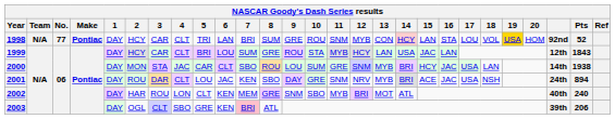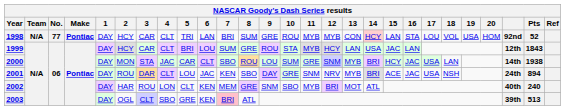 <table class="wikitable" style="text-align:center; font-size:75%">
 <tr>
 <th colspan=32><a href='#'>NASCAR Goody's Dash Series</a> results</th>
 </tr>
 <tr>
 <th>Year</th>
 <th>Team</th>
 <th>No.</th>
 <th>Make</th>
 <th>1</th>
 <th>2</th>
 <th>3</th>
 <th>4</th>
 <th>5</th>
 <th>6</th>
 <th>7</th>
 <th>8</th>
 <th>9</th>
 <th>10</th>
 <th>11</th>
 <th>12</th>
 <th>13</th>
 <th>14</th>
 <th>15</th>
 <th>16</th>
 <th>17</th>
 <th>18</th>
 <th>19</th>
 <th>20</th>
 <th></th>
 <th>Pts</th>
 <th>Ref</th>
 </tr>
 <tr>
 <th><a href='#'>1998</a></th>
 <th>N/A</th>
 <th>77</th>
 <th><a href='#'>Pontiac</a></th>
 <td><a href='#'>DAY</a></td>
 <td><a href='#'>HCY</a></td>
 <td><a href='#'>CAR</a></td>
 <td><a href='#'>CLT</a></td>
 <td><a href='#'>TRI</a></td>
 <td><a href='#'>LAN</a></td>
 <td><a href='#'>BRI</a></td>
 <td><a href='#'>SUM</a></td>
 <td><a href='#'>GRE</a></td>
 <td><a href='#'>ROU</a></td>
-<td><a href='#'>SNM</a></td>
+<td><a href='#'>MYB</a></td>
 <td><a href='#'>MYB</a></td>
 <td><a href='#'>CON</a></td>
 <td style="background:#FFCFCF;"><a href='#'>HCY</a><br></td>
 <td><a href='#'>LAN</a></td>
 <td><a href='#'>STA</a></td>
 <td><a href='#'>LOU</a></td>
 <td><a href='#'>VOL</a></td>
-<td style="background: gold;"><a href='#'>USA</a></td>
+<td><a href='#'>USA</a></td>
 <td><a href='#'>HOM</a></td>
 <th>92nd</th>
 <th>52</th>
 <th></th>
 </tr>
 <tr>
 <th><a href='#'>1999</a></th>
 <th rowspan=5>N/A</th>
 <th rowspan=5>06</th>
 <th rowspan=5><a href='#'>Pontiac</a></th>
 <td style="background:#EFCFFF;"><a href='#'>DAY</a><br></td>
 <td style="background:#DFDFDF;"><a href='#'>HCY</a><br></td>
 <td style="background:#DFFFDF;"><a href='#'>CAR</a><br></td>
 <td style="background:#EFCFFF;"><a href='#'>CLT</a><br></td>
 <td style="background:#EFCFFF;"><a href='#'>BRI</a><br></td>
 <td style="background:#EFCFFF;"><a href='#'>LOU</a><br></td>
 <td style="background:#DFFFDF;"><a href='#'>SUM</a><br></td>
 <td style="background:#DFFFDF;"><a href='#'>GRE</a><br></td>
 <td style="background:#EFCFFF;"><a href='#'>ROU</a><br></td>
 <td style="background:#DFFFDF;"><a href='#'>STA</a><br></td>
 <td style="background:#DFDFDF;"><a href='#'>MYB</a><br></td>
 <td style="background:#DFDFDF;"><a href='#'>HCY</a><br></td>
 <td style="background:#DFFFDF;"><a href='#'>LAN</a><br></td>
 <td style="background:#DFFFDF;"><a href='#'>USA</a><br></td>
 <td style="background:#DFFFDF;"><a href='#'>JAC</a><br></td>
 <td style="background:#DFFFDF;"><a href='#'>LAN</a><br></td>
 <td colspan=4></td>
 <th>12th</th>
 <th>1843</th>
 <th></th>
 </tr>
 <tr>
 <th><a href='#'>2000</a></th>
 <td style="background:#DFFFDF;"><a href='#'>DAY</a><br></td>
 <td style="background:#DFFFDF;"><a href='#'>MON</a><br></td>
 <td style="background:#EFCFFF;"><a href='#'>STA</a><br></td>
 <td style="background:#DFFFDF;"><a href='#'>JAC</a><br></td>
 <td style="background:#DFFFDF;"><a href='#'>CAR</a><br></td>
 <td style="background:#EFCFFF;"><a href='#'>CLT</a><br></td>
 <td style="background:#DFFFDF;"><a href='#'>SBO</a><br></td>
 <td style="background:#FFDF9F;"><a href='#'>ROU</a><br></td>
 <td style="background:#DFFFDF;"><a href='#'>LOU</a><br></td>
 <td style="background:#DFFFDF;"><a href='#'>SUM</a><br></td>
 <td style="background:#DFFFDF;"><a href='#'>GRE</a><br></td>
 <td style="background:#CFCFFF;"><a href='#'>SNM</a><br></td>
 <td style="background:#DFFFDF;"><a href='#'>MYB</a><br></td>
 <td style="background:#EFCFFF;"><a href='#'>BRI</a><br></td>
 <td style="background:#DFFFDF;"><a href='#'>HCY</a><br></td>
 <td style="background:#DFFFDF;"><a href='#'>JAC</a><br></td>
 <td style="background:#DFFFDF;"><a href='#'>USA</a><br></td>
 <td><a href='#'>LAN</a></td>
 <td colspan=2></td>
 <th>14th</th>
 <th>1938</th>
 <th></th>
 </tr>
 <tr>
 <th><a href='#'>2001</a></th>
 <td style="background:#DFFFDF;"><a href='#'>DAY</a><br></td>
 <td style="background:#DFFFDF;"><a href='#'>ROU</a><br></td>
 <td style="background:#FFDF9F;"><a href='#'>DAR</a><br></td>
 <td style="background:#EFCFFF;"><a href='#'>CLT</a><br></td>
 <td><a href='#'>LOU</a></td>
 <td><a href='#'>JAC</a></td>
 <td><a href='#'>KEN</a></td>
 <td><a href='#'>SBO</a></td>
 <td style="background:#EFCFFF;"><a href='#'>DAY</a><br></td>
 <td style="background:#DFFFDF;"><a href='#'>GRE</a><br></td>
 <td><a href='#'>SNM</a></td>
 <td><a href='#'>NRV</a></td>
 <td><a href='#'>MYB</a></td>
 <td style="background:#DFDFDF;"><a href='#'>BRI</a><br></td>
 <td><a href='#'>ACE</a></td>
 <td><a href='#'>JAC</a></td>
 <td><a href='#'>USA</a></td>
 <td><a href='#'>NSH</a></td>
 <td colspan=2></td>
 <th>24th</th>
 <th>894</th>
 <th></th>
 </tr>
 <tr>
 <th><a href='#'>2002</a></th>
 <td style="background:#EFCFFF;"><a href='#'>DAY</a><br></td>
 <td><a href='#'>HAR</a></td>
 <td><a href='#'>ROU</a></td>
 <td><a href='#'>LON</a></td>
 <td><a href='#'>CLT</a></td>
 <td><a href='#'>KEN</a></td>
 <td><a href='#'>MEM</a></td>
 <td style="background:#EFCFFF;"><a href='#'>GRE</a><br></td>
 <td><a href='#'>SNM</a></td>
 <td><a href='#'>SBO</a></td>
 <td><a href='#'>MYB</a></td>
 <td style="background:#EFCFFF;"><a href='#'>BRI</a><br></td>
 <td><a href='#'>MOT</a></td>
 <td><a href='#'>ATL</a></td>
 <td colspan=6></td>
 <th>40th</th>
 <th>240</th>
 <th></th>
 </tr>
 <tr>
 <th><a href='#'>2003</a></th>
 <td style="background:#DFFFDF;"><a href='#'>DAY</a><br></td>
 <td><a href='#'>OGL</a></td>
 <td style="background:#CFCFFF;"><a href='#'>CLT</a><br></td>
 <td><a href='#'>SBO</a></td>
 <td><a href='#'>GRE</a></td>
 <td><a href='#'>KEN</a></td>
 <td style="background: pink;"><a href='#'>BRI</a></td>
 <td><a href='#'>ATL</a></td>
 <td colspan=12></td>
 <th>39th</th>
-<th>206</th>
+<th>513</th>
 <th></th>
 </tr>
 </table>
